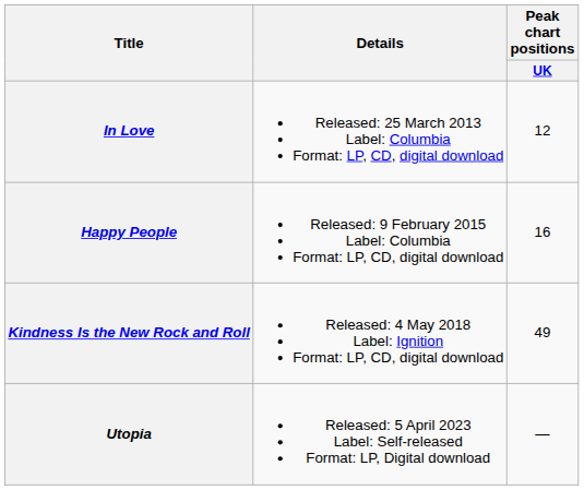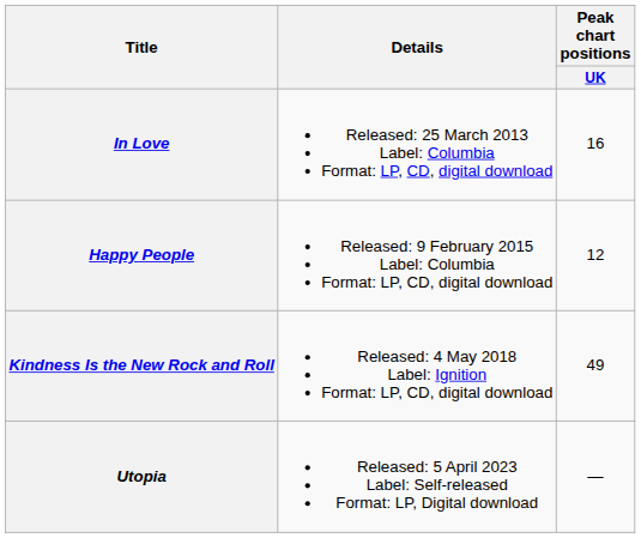 <table class="wikitable plainrowheaders" style="text-align:center;">
 <tr>
 <th scope="col" rowspan="2">Title</th>
 <th scope="col" rowspan="2">Details</th>
 <th scope="col" colspan="1">Peak chart positions</th>
 </tr>
 <tr>
 <th scope="col" style="width:3em;font-size:90%;"><a href='#'>UK</a><br></th>
 </tr>
 <tr>
 <th scope="row"><em><a href='#'>In Love</a></em></th>
 <td><br><ul><li>Released: 25 March 2013</li><li>Label: <a href='#'>Columbia</a></li><li>Format: <a href='#'>LP</a>, <a href='#'>CD</a>, <a href='#'>digital download</a></li></ul></td>
-<td>12</td>
+<td>16</td>
 </tr>
 <tr>
 <th scope="row"><em><a href='#'>Happy People</a></em></th>
 <td><br><ul><li>Released: 9 February 2015</li><li>Label: Columbia</li><li>Format: LP, CD, digital download</li></ul></td>
-<td>16</td>
+<td>12</td>
 </tr>
 <tr>
 <th scope="row"><em><a href='#'>Kindness Is the New Rock and Roll</a></em></th>
 <td><br><ul><li>Released: 4 May 2018</li><li>Label: <a href='#'>Ignition</a></li><li>Format: LP, CD, digital download</li></ul></td>
 <td>49</td>
 </tr>
 <tr>
 <th scope="row"><em>Utopia</em></th>
 <td><br><ul><li>Released: 5 April 2023</li><li>Label: Self-released</li><li>Format: LP, Digital download</li></ul></td>
 <td>—</td>
 </tr>
 </table>
